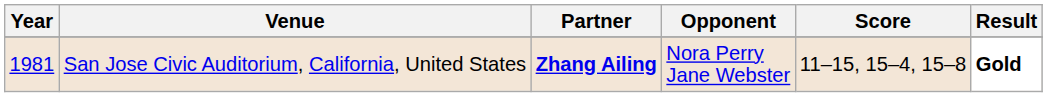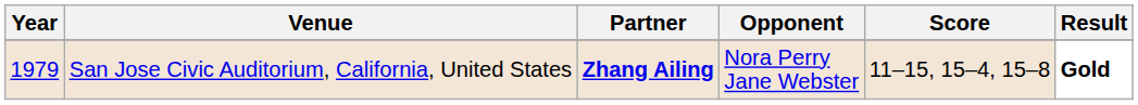 <table class="sortable wikitable" style="font-size: 90%;">
 <tr>
 <th>Year</th>
 <th>Venue</th>
 <th>Partner</th>
 <th>Opponent</th>
 <th>Score</th>
 <th>Result</th>
 </tr>
 <tr>
 </tr>
 <tr style="background:#F3E6D7">
-<td align="center"><a href='#'>1981</a></td>
+<td align="center"><a href='#'>1979</a></td>
 <td align="left"><a href='#'>San Jose Civic Auditorium</a>, <a href='#'>California</a>, United States</td>
 <td align="left"><strong> <a href='#'>Zhang Ailing</a></strong></td>
 <td align="left"> <a href='#'>Nora Perry</a> <br>  <a href='#'>Jane Webster</a></td>
 <td align="left">11–15, 15–4, 15–8</td>
 <td style="text-align:left; background:white"> <strong>Gold</strong></td>
 </tr>
 </table>
